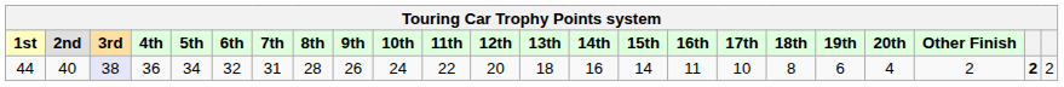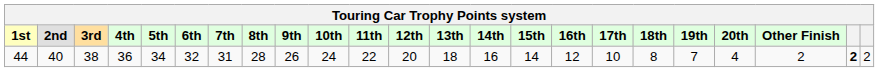 <table class="wikitable" style="font-size:85%; text-align:center">
 <tr>
 <th colspan="23">Touring Car Trophy Points system</th>
 </tr>
 <tr>
 <td style="background:#ffffbf;"> <strong>1st</strong> </td>
 <td style="background:#dfdfdf;"> <strong>2nd</strong> </td>
 <td style="background:#ffdf9f;"> <strong>3rd</strong> </td>
 <td style="background:#dfffdf;"> <strong>4th</strong> </td>
 <td style="background:#dfffdf;"> <strong>5th</strong> </td>
 <td style="background:#dfffdf;"> <strong>6th</strong> </td>
 <td style="background:#dfffdf;"> <strong>7th</strong> </td>
 <td style="background:#dfffdf;"> <strong>8th</strong> </td>
 <td style="background:#dfffdf;"> <strong>9th</strong> </td>
 <td style="background:#dfffdf;"> <strong>10th</strong> </td>
 <td style="background:#dfffdf;"> <strong>11th</strong> </td>
 <td style="background:#dfffdf;"> <strong>12th</strong> </td>
 <td style="background:#dfffdf;"> <strong>13th</strong> </td>
 <td style="background:#dfffdf;"> <strong>14th</strong> </td>
 <td style="background:#dfffdf;"> <strong>15th</strong> </td>
 <td style="background:#dfffdf;"> <strong>16th</strong> </td>
 <td style="background:#dfffdf;"> <strong>17th</strong> </td>
 <td style="background:#dfffdf;"> <strong>18th</strong> </td>
 <td style="background:#dfffdf;"> <strong>19th</strong> </td>
 <td style="background:#dfffdf;"> <strong>20th</strong> </td>
 <td style="background:#dfffdf;"> <strong>Other Finish</strong> </td>
 <th></th>
 <th></th>
 </tr>
 <tr>
 <td>44</td>
 <td>40</td>
-<td style="background: lavender;">38</td>
+<td>38</td>
 <td>36</td>
 <td>34</td>
 <td>32</td>
 <td>31</td>
 <td>28</td>
 <td>26</td>
 <td>24</td>
 <td>22</td>
 <td>20</td>
 <td>18</td>
 <td>16</td>
 <td>14</td>
-<td>11</td>
+<td>12</td>
 <td>10</td>
 <td>8</td>
-<td>6</td>
+<td>7</td>
 <td>4</td>
 <td>2</td>
 <td><strong>2</strong></td>
 <td>2</td>
 </tr>
 </table>
